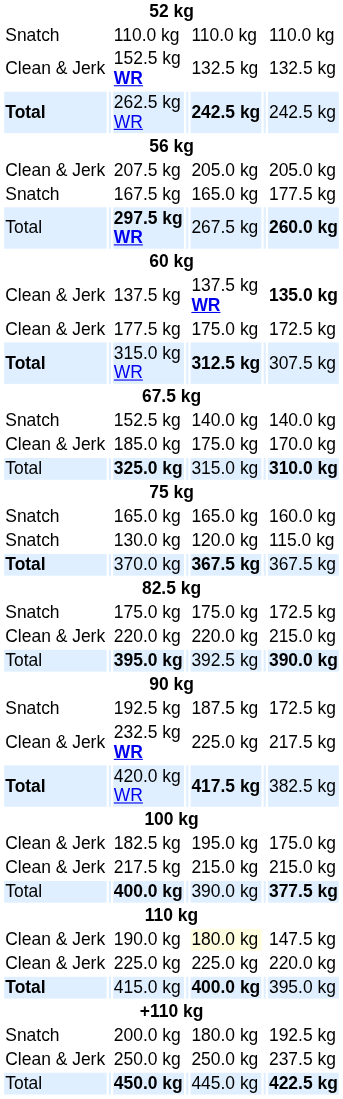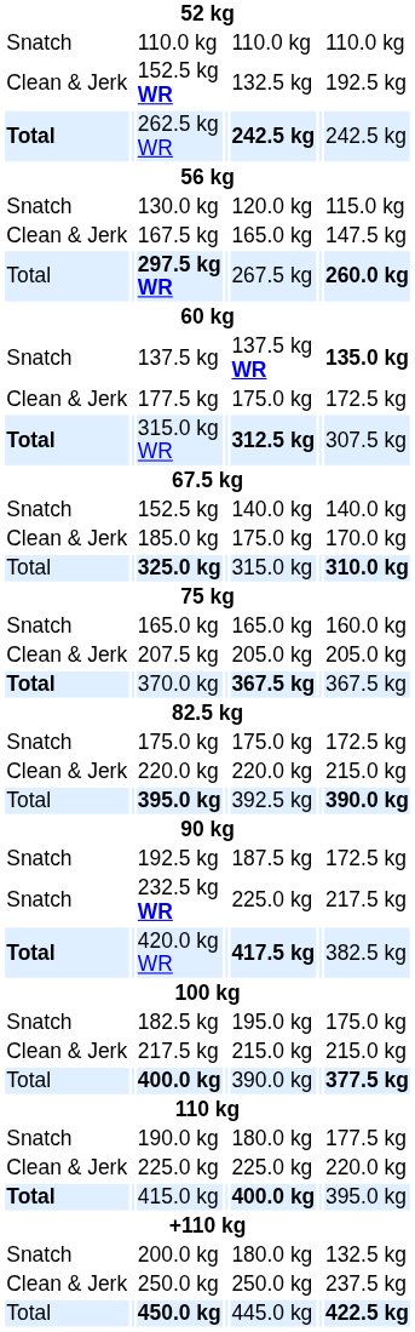 <table>
 <tr>
 <th colspan=7>52 kg</th>
 </tr>
 <tr>
 <td>Snatch</td>
 <td></td>
 <td>110.0 kg</td>
 <td></td>
 <td>110.0 kg</td>
 <td></td>
 <td>110.0 kg</td>
 </tr>
 <tr>
 <td>Clean & Jerk</td>
 <td></td>
 <td>152.5 kg<br><strong><a href='#'>WR</a></strong></td>
 <td></td>
 <td>132.5 kg</td>
 <td></td>
-<td>132.5 kg</td>
+<td>192.5 kg</td>
 </tr>
 <tr bgcolor=#dfefff>
 <td><strong>Total</strong></td>
 <td><strong></td>
 <td></strong>262.5 kg<strong><br></strong><a href='#'>WR</a><strong></td>
 <td></strong></td>
 <td><strong>242.5 kg</strong></td>
 <td><strong></td>
 <td></strong>242.5 kg<strong></td>
 </tr>
 <tr>
 <th colspan=7>56 kg</th>
 </tr>
 <tr>
-<td>Clean & Jerk</td>
+<td>Snatch</td>
 <td></td>
-<td>207.5 kg</td>
+<td>130.0 kg</td>
 <td></td>
-<td>205.0 kg</td>
+<td>120.0 kg</td>
 <td></td>
-<td>205.0 kg</td>
+<td>115.0 kg</td>
 </tr>
 <tr>
-<td>Snatch</td>
+<td>Clean & Jerk</td>
 <td></td>
 <td>167.5 kg</td>
 <td></td>
 <td>165.0 kg</td>
 <td></td>
-<td>177.5 kg</td>
+<td>147.5 kg</td>
 </tr>
 <tr bgcolor=#dfefff>
 <td></strong>Total<strong></td>
 <td></strong></td>
 <td><strong>297.5 kg</strong><br><strong><a href='#'>WR</a></strong></td>
 <td><strong></td>
 <td></strong>267.5 kg<strong></td>
 <td></strong></td>
 <td><strong>260.0 kg</strong></td>
 </tr>
 <tr>
 <th colspan=7>60 kg</th>
 </tr>
 <tr>
-<td>Clean & Jerk</td>
+<td>Snatch</td>
 <td></td>
 <td>137.5 kg</td>
 <td></td>
 <td>137.5 kg<br><strong><a href='#'>WR</a></strong></td>
 <td></td>
 <td><strong>135.0 kg</strong></td>
 </tr>
 <tr>
 <td>Clean & Jerk</td>
 <td></td>
 <td>177.5 kg</td>
 <td></td>
 <td>175.0 kg</td>
 <td></td>
 <td>172.5 kg</td>
 </tr>
 <tr bgcolor=#dfefff>
 <td><strong>Total</strong></td>
 <td><strong></td>
 <td></strong>315.0 kg<strong><br></strong><a href='#'>WR</a><strong></td>
 <td></strong></td>
 <td><strong>312.5 kg</strong></td>
 <td><strong></td>
 <td></strong>307.5 kg<strong></td>
 </tr>
 <tr>
 <th colspan=7>67.5 kg</th>
 </tr>
 <tr>
 <td>Snatch</td>
 <td></td>
 <td>152.5 kg</td>
 <td></td>
 <td>140.0 kg</td>
 <td></td>
 <td>140.0 kg</td>
 </tr>
 <tr>
 <td>Clean & Jerk</td>
 <td></td>
 <td>185.0 kg</td>
 <td></td>
 <td>175.0 kg</td>
 <td></td>
 <td>170.0 kg</td>
 </tr>
 <tr bgcolor=#dfefff>
 <td></strong>Total<strong></td>
 <td></strong></td>
 <td><strong>325.0 kg</strong></td>
 <td><strong></td>
 <td></strong>315.0 kg<strong></td>
 <td></strong></td>
 <td><strong>310.0 kg</strong></td>
 </tr>
 <tr>
 <th colspan=7>75 kg</th>
 </tr>
 <tr>
 <td>Snatch</td>
 <td></td>
 <td>165.0 kg</td>
 <td></td>
 <td>165.0 kg</td>
 <td></td>
 <td>160.0 kg</td>
 </tr>
 <tr>
-<td>Snatch</td>
+<td>Clean & Jerk</td>
 <td></td>
-<td>130.0 kg</td>
+<td>207.5 kg</td>
 <td></td>
-<td>120.0 kg</td>
+<td>205.0 kg</td>
 <td></td>
-<td>115.0 kg</td>
+<td>205.0 kg</td>
 </tr>
 <tr bgcolor=#dfefff>
 <td><strong>Total</strong></td>
 <td><strong></td>
 <td></strong>370.0 kg<strong></td>
 <td></strong></td>
 <td><strong>367.5 kg</strong></td>
 <td><strong></td>
 <td></strong>367.5 kg<strong></td>
 </tr>
 <tr>
 <th colspan=7>82.5 kg</th>
 </tr>
 <tr>
 <td>Snatch</td>
 <td></td>
 <td>175.0 kg</td>
 <td></td>
 <td>175.0 kg</td>
 <td></td>
 <td>172.5 kg</td>
 </tr>
 <tr>
 <td>Clean & Jerk</td>
 <td></td>
 <td>220.0 kg</td>
 <td></td>
 <td>220.0 kg</td>
 <td></td>
 <td>215.0 kg</td>
 </tr>
 <tr bgcolor=#dfefff>
 <td></strong>Total<strong></td>
 <td></strong></td>
 <td><strong>395.0 kg</strong></td>
 <td><strong></td>
 <td></strong>392.5 kg<strong></td>
 <td></strong></td>
 <td><strong>390.0 kg</strong></td>
 </tr>
 <tr>
 <th colspan=7>90 kg</th>
 </tr>
 <tr>
 <td>Snatch</td>
 <td></td>
 <td>192.5 kg</td>
 <td></td>
 <td>187.5 kg</td>
 <td></td>
 <td>172.5 kg</td>
 </tr>
 <tr>
-<td>Clean & Jerk</td>
+<td>Snatch</td>
 <td></td>
 <td>232.5 kg<br><strong><a href='#'>WR</a></strong></td>
 <td></td>
 <td>225.0 kg</td>
 <td></td>
 <td>217.5 kg</td>
 </tr>
 <tr bgcolor=#dfefff>
 <td><strong>Total</strong></td>
 <td><strong></td>
 <td></strong>420.0 kg<strong><br></strong><a href='#'>WR</a><strong></td>
 <td></strong></td>
 <td><strong>417.5 kg</strong></td>
 <td><strong></td>
 <td></strong>382.5 kg<strong></td>
 </tr>
 <tr>
 <th colspan=7>100 kg</th>
 </tr>
 <tr>
-<td>Clean & Jerk</td>
+<td>Snatch</td>
 <td></td>
 <td>182.5 kg</td>
 <td></td>
 <td>195.0 kg</td>
 <td></td>
 <td>175.0 kg</td>
 </tr>
 <tr>
 <td>Clean & Jerk</td>
 <td></td>
 <td>217.5 kg</td>
 <td></td>
 <td>215.0 kg</td>
 <td></td>
 <td>215.0 kg</td>
 </tr>
 <tr bgcolor=#dfefff>
 <td></strong>Total<strong></td>
 <td></strong></td>
 <td><strong>400.0 kg</strong></td>
 <td><strong></td>
 <td></strong>390.0 kg<strong></td>
 <td></strong></td>
 <td><strong>377.5 kg</strong></td>
 </tr>
 <tr>
 <th colspan=7>110 kg</th>
 </tr>
 <tr>
-<td>Clean & Jerk</td>
+<td>Snatch</td>
 <td></td>
 <td>190.0 kg</td>
 <td></td>
-<td style="background: lightyellow;">180.0 kg</td>
+<td>180.0 kg</td>
 <td></td>
-<td>147.5 kg</td>
+<td>177.5 kg</td>
 </tr>
 <tr>
 <td>Clean & Jerk</td>
 <td></td>
 <td>225.0 kg</td>
 <td></td>
 <td>225.0 kg</td>
 <td></td>
 <td>220.0 kg</td>
 </tr>
 <tr bgcolor=#dfefff>
 <td><strong>Total</strong></td>
 <td><strong></td>
 <td></strong>415.0 kg<strong></td>
 <td></strong></td>
 <td><strong>400.0 kg</strong></td>
 <td><strong></td>
 <td></strong>395.0 kg<strong></td>
 </tr>
 <tr>
 <th colspan=7>+110 kg</th>
 </tr>
 <tr>
 <td>Snatch</td>
 <td></td>
 <td>200.0 kg</td>
 <td></td>
 <td>180.0 kg</td>
 <td></td>
-<td>192.5 kg</td>
+<td>132.5 kg</td>
 </tr>
 <tr>
 <td>Clean & Jerk</td>
 <td></td>
 <td>250.0 kg</td>
 <td></td>
 <td>250.0 kg</td>
 <td></td>
 <td>237.5 kg</td>
 </tr>
 <tr bgcolor=#dfefff>
 <td></strong>Total<strong></td>
 <td></strong></td>
 <td><strong>450.0 kg</strong></td>
 <td><strong></td>
 <td></strong>445.0 kg<strong></td>
 <td></strong></td>
 <td><strong>422.5 kg</strong></td>
 </tr>
 </table>
